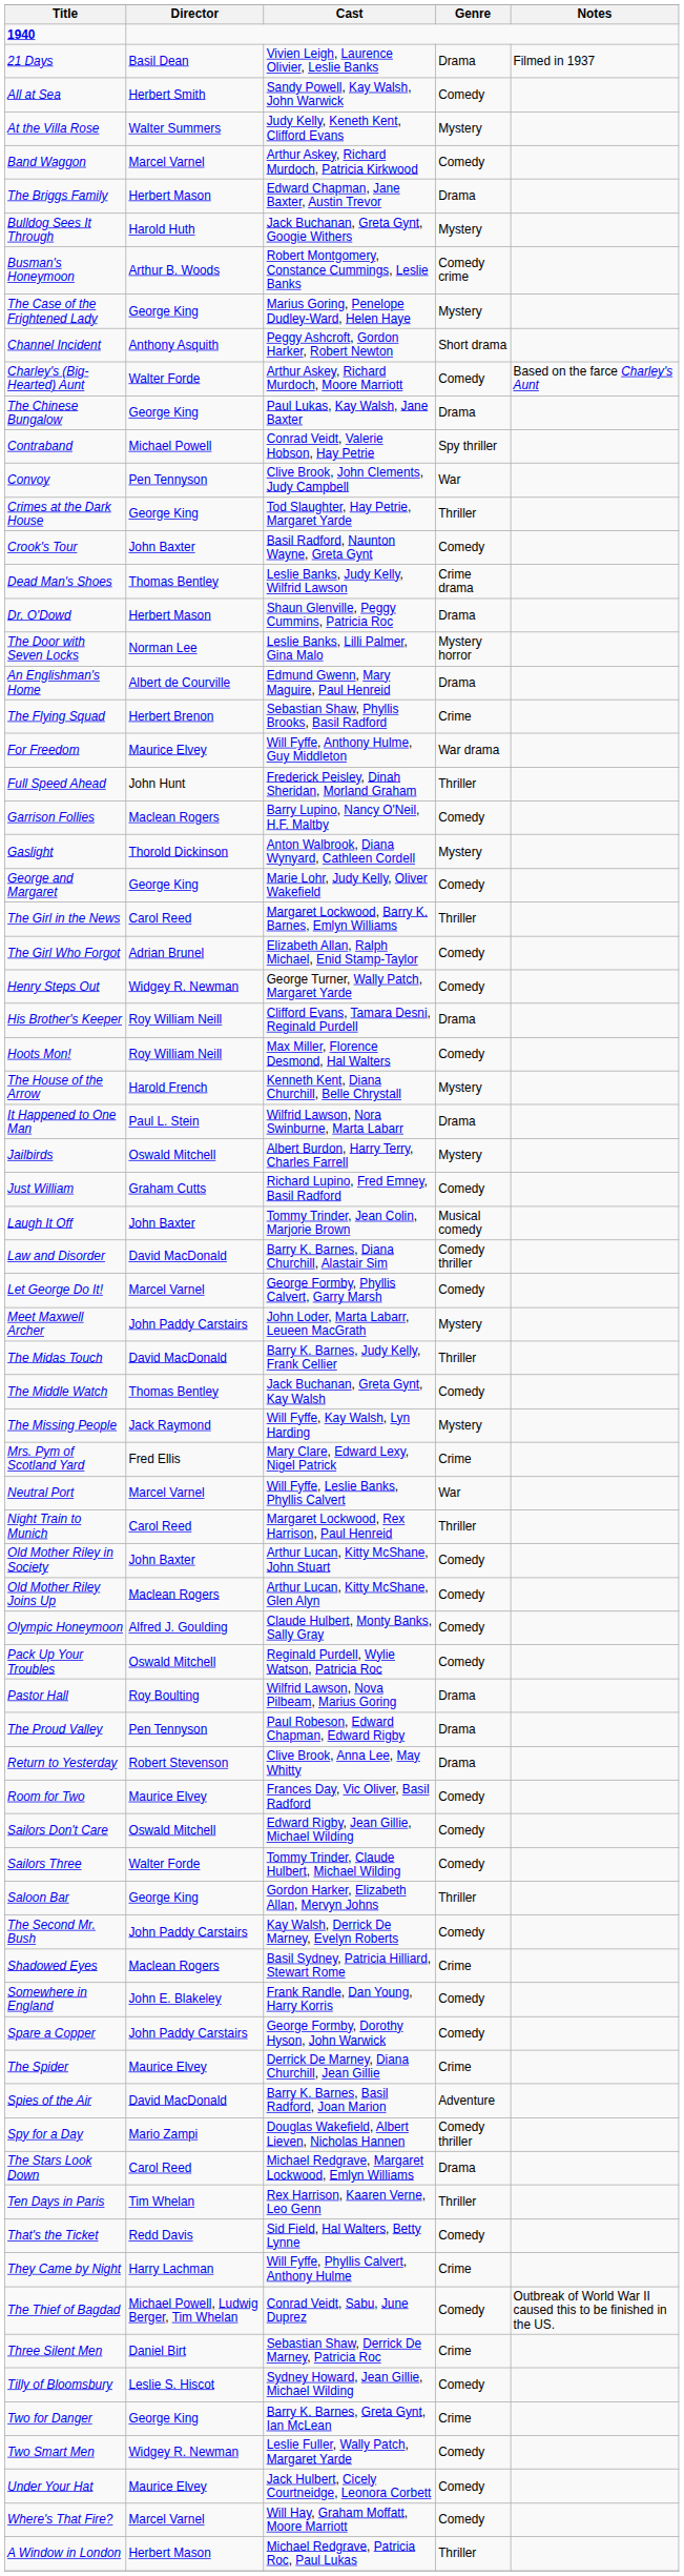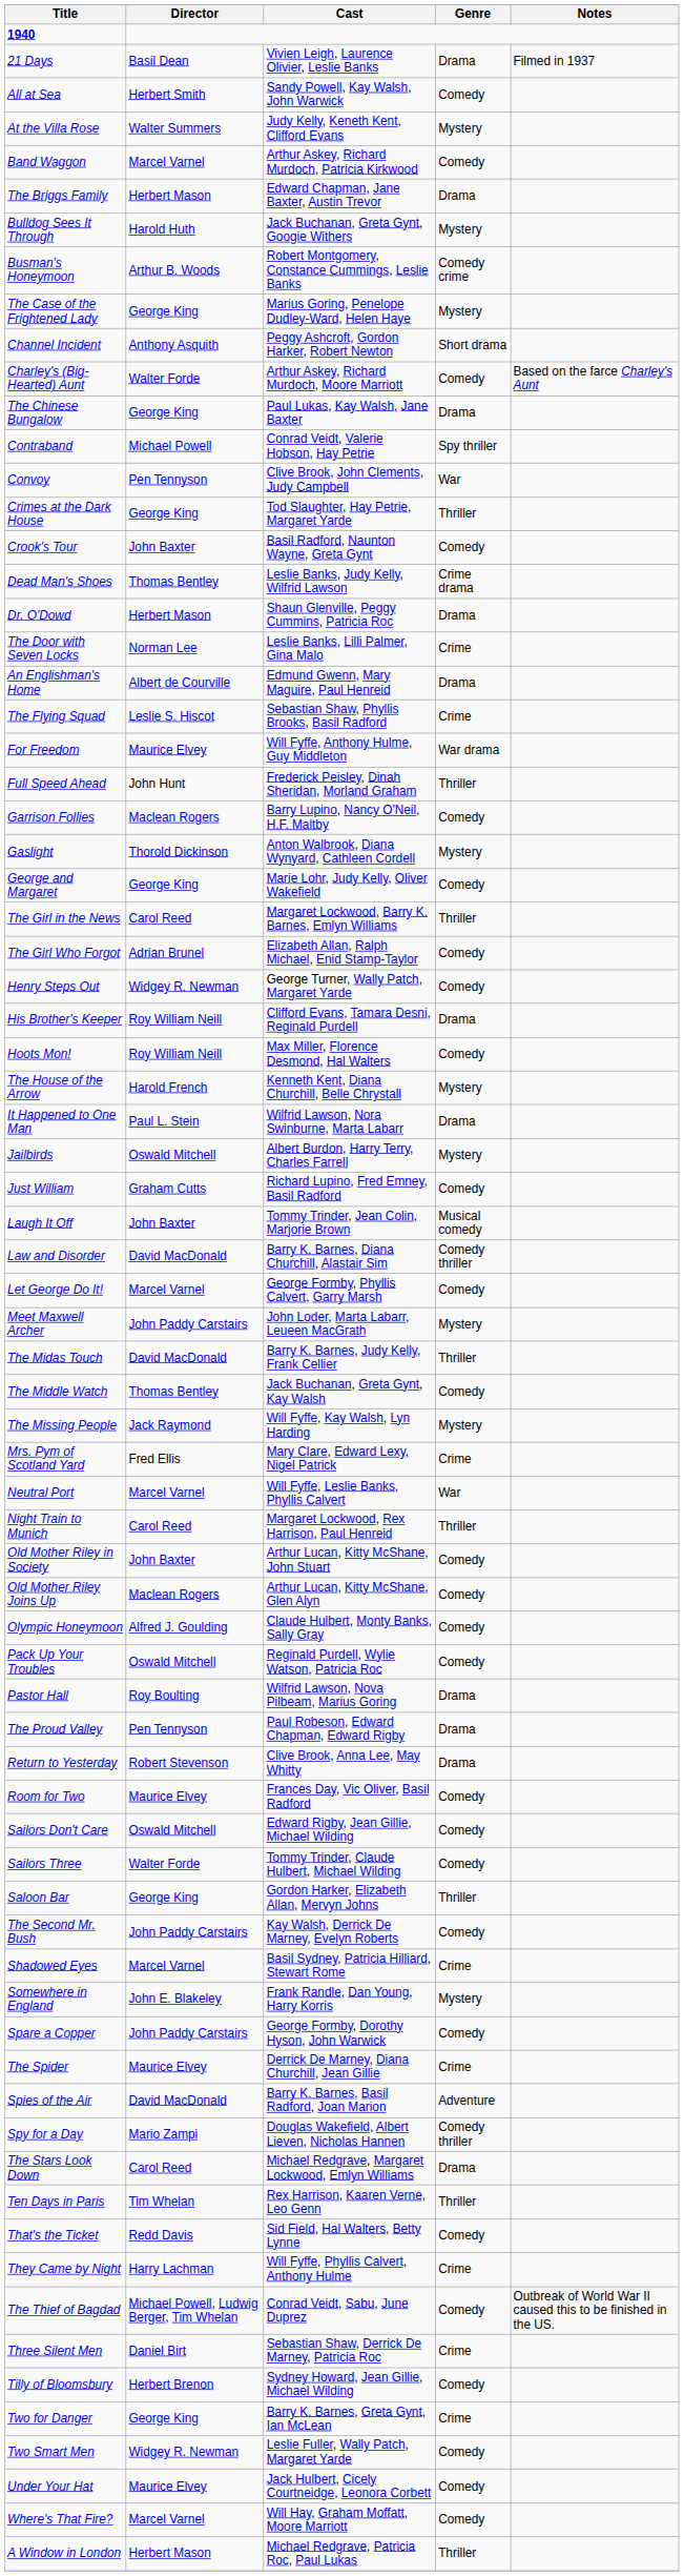 <table class="wikitable">
 <tr>
 </tr>
 <tr>
 <th>Title</th>
 <th>Director</th>
 <th>Cast</th>
 <th>Genre</th>
 <th>Notes</th>
 </tr>
 <tr>
 <td><strong><a href='#'>1940</a></strong></td>
 </tr>
 <tr>
 <td><em><a href='#'>21 Days</a></em></td>
 <td><a href='#'>Basil Dean</a></td>
 <td><a href='#'>Vivien Leigh</a>, <a href='#'>Laurence Olivier</a>, <a href='#'>Leslie Banks</a></td>
 <td>Drama</td>
 <td>Filmed in 1937</td>
 </tr>
 <tr>
 <td><em><a href='#'>All at Sea</a></em></td>
 <td><a href='#'>Herbert Smith</a></td>
 <td><a href='#'>Sandy Powell</a>, <a href='#'>Kay Walsh</a>, <a href='#'>John Warwick</a></td>
 <td>Comedy</td>
 <td></td>
 </tr>
 <tr>
 <td><em><a href='#'>At the Villa Rose</a></em></td>
 <td><a href='#'>Walter Summers</a></td>
 <td><a href='#'>Judy Kelly</a>, <a href='#'>Keneth Kent</a>, <a href='#'>Clifford Evans</a></td>
 <td>Mystery</td>
 <td></td>
 </tr>
 <tr>
 <td><em><a href='#'>Band Waggon</a></em></td>
 <td><a href='#'>Marcel Varnel</a></td>
 <td><a href='#'>Arthur Askey</a>, <a href='#'>Richard Murdoch</a>, <a href='#'>Patricia Kirkwood</a></td>
 <td>Comedy</td>
 <td></td>
 </tr>
 <tr>
 <td><em><a href='#'>The Briggs Family</a></em></td>
 <td><a href='#'>Herbert Mason</a></td>
 <td><a href='#'>Edward Chapman</a>, <a href='#'>Jane Baxter</a>, <a href='#'>Austin Trevor</a></td>
 <td>Drama</td>
 <td></td>
 </tr>
 <tr>
 <td><em><a href='#'>Bulldog Sees It Through</a></em></td>
 <td><a href='#'>Harold Huth</a></td>
 <td><a href='#'>Jack Buchanan</a>, <a href='#'>Greta Gynt</a>, <a href='#'>Googie Withers</a></td>
 <td>Mystery</td>
 <td></td>
 </tr>
 <tr>
 <td><em><a href='#'>Busman's Honeymoon</a></em></td>
 <td><a href='#'>Arthur B. Woods</a></td>
 <td><a href='#'>Robert Montgomery</a>, <a href='#'>Constance Cummings</a>, <a href='#'>Leslie Banks</a></td>
 <td>Comedy crime</td>
 <td></td>
 </tr>
 <tr>
 <td><em><a href='#'>The Case of the Frightened Lady</a></em></td>
 <td><a href='#'>George King</a></td>
 <td><a href='#'>Marius Goring</a>, <a href='#'>Penelope Dudley-Ward</a>, <a href='#'>Helen Haye</a></td>
 <td>Mystery</td>
 <td></td>
 </tr>
 <tr>
 <td><em><a href='#'>Channel Incident</a></em></td>
 <td><a href='#'>Anthony Asquith</a></td>
 <td><a href='#'>Peggy Ashcroft</a>, <a href='#'>Gordon Harker</a>, <a href='#'>Robert Newton</a></td>
 <td>Short drama</td>
 <td></td>
 </tr>
 <tr>
 <td><em><a href='#'>Charley's (Big-Hearted) Aunt</a></em></td>
 <td><a href='#'>Walter Forde</a></td>
 <td><a href='#'>Arthur Askey</a>, <a href='#'>Richard Murdoch</a>, <a href='#'>Moore Marriott</a></td>
 <td>Comedy</td>
 <td>Based on the farce <em><a href='#'>Charley's Aunt</a></em></td>
 </tr>
 <tr>
 <td><em><a href='#'>The Chinese Bungalow</a></em></td>
 <td><a href='#'>George King</a></td>
 <td><a href='#'>Paul Lukas</a>, <a href='#'>Kay Walsh</a>, <a href='#'>Jane Baxter</a></td>
 <td>Drama</td>
 <td></td>
 </tr>
 <tr>
 <td><em><a href='#'>Contraband</a></em></td>
 <td><a href='#'>Michael Powell</a></td>
 <td><a href='#'>Conrad Veidt</a>, <a href='#'>Valerie Hobson</a>, <a href='#'>Hay Petrie</a></td>
 <td>Spy thriller</td>
 <td></td>
 </tr>
 <tr>
 <td><em><a href='#'>Convoy</a></em></td>
 <td><a href='#'>Pen Tennyson</a></td>
 <td><a href='#'>Clive Brook</a>, <a href='#'>John Clements</a>, <a href='#'>Judy Campbell</a></td>
 <td>War</td>
 <td></td>
 </tr>
 <tr>
 <td><em><a href='#'>Crimes at the Dark House</a></em></td>
 <td><a href='#'>George King</a></td>
 <td><a href='#'>Tod Slaughter</a>, <a href='#'>Hay Petrie</a>, <a href='#'>Margaret Yarde</a></td>
 <td>Thriller</td>
 <td></td>
 </tr>
 <tr>
 <td><em><a href='#'>Crook's Tour</a></em></td>
 <td><a href='#'>John Baxter</a></td>
 <td><a href='#'>Basil Radford</a>, <a href='#'>Naunton Wayne</a>, <a href='#'>Greta Gynt</a></td>
 <td>Comedy</td>
 <td></td>
 </tr>
 <tr>
 <td><em><a href='#'>Dead Man's Shoes</a></em></td>
 <td><a href='#'>Thomas Bentley</a></td>
 <td><a href='#'>Leslie Banks</a>, <a href='#'>Judy Kelly</a>, <a href='#'>Wilfrid Lawson</a></td>
 <td>Crime drama</td>
 <td></td>
 </tr>
 <tr>
 <td><em><a href='#'>Dr. O'Dowd</a></em></td>
 <td><a href='#'>Herbert Mason</a></td>
 <td><a href='#'>Shaun Glenville</a>, <a href='#'>Peggy Cummins</a>, <a href='#'>Patricia Roc</a></td>
 <td>Drama</td>
 <td></td>
 </tr>
 <tr>
 <td><em><a href='#'>The Door with Seven Locks</a></em></td>
 <td><a href='#'>Norman Lee</a></td>
 <td><a href='#'>Leslie Banks</a>, <a href='#'>Lilli Palmer</a>, <a href='#'>Gina Malo</a></td>
-<td>Mystery horror</td>
+<td>Crime</td>
 <td></td>
 </tr>
 <tr>
 <td><em><a href='#'>An Englishman's Home</a></em></td>
 <td><a href='#'>Albert de Courville</a></td>
 <td><a href='#'>Edmund Gwenn</a>, <a href='#'>Mary Maguire</a>, <a href='#'>Paul Henreid</a></td>
 <td>Drama</td>
 <td></td>
 </tr>
 <tr>
 <td><em><a href='#'>The Flying Squad</a></em></td>
-<td><a href='#'>Herbert Brenon</a></td>
+<td><a href='#'>Leslie S. Hiscot</a></td>
 <td><a href='#'>Sebastian Shaw</a>, <a href='#'>Phyllis Brooks</a>, <a href='#'>Basil Radford</a></td>
 <td>Crime</td>
 <td></td>
 </tr>
 <tr>
 <td><em><a href='#'>For Freedom</a></em></td>
 <td><a href='#'>Maurice Elvey</a></td>
 <td><a href='#'>Will Fyffe</a>, <a href='#'>Anthony Hulme</a>, <a href='#'>Guy Middleton</a></td>
 <td>War drama</td>
 <td></td>
 </tr>
 <tr>
 <td><em><a href='#'>Full Speed Ahead</a></em></td>
 <td>John Hunt</td>
 <td><a href='#'>Frederick Peisley</a>, <a href='#'>Dinah Sheridan</a>, <a href='#'>Morland Graham</a></td>
 <td>Thriller</td>
 <td></td>
 </tr>
 <tr>
 <td><em><a href='#'>Garrison Follies</a></em></td>
 <td><a href='#'>Maclean Rogers</a></td>
 <td><a href='#'>Barry Lupino</a>, <a href='#'>Nancy O'Neil</a>, <a href='#'>H.F. Maltby</a></td>
 <td>Comedy</td>
 <td></td>
 </tr>
 <tr>
 <td><em><a href='#'>Gaslight</a></em></td>
 <td><a href='#'>Thorold Dickinson</a></td>
 <td><a href='#'>Anton Walbrook</a>, <a href='#'>Diana Wynyard</a>, <a href='#'>Cathleen Cordell</a></td>
 <td>Mystery</td>
 <td></td>
 </tr>
 <tr>
 <td><em><a href='#'>George and Margaret</a></em></td>
 <td><a href='#'>George King</a></td>
 <td><a href='#'>Marie Lohr</a>, <a href='#'>Judy Kelly</a>, <a href='#'>Oliver Wakefield</a></td>
 <td>Comedy</td>
 <td></td>
 </tr>
 <tr>
 <td><em><a href='#'>The Girl in the News</a></em></td>
 <td><a href='#'>Carol Reed</a></td>
 <td><a href='#'>Margaret Lockwood</a>, <a href='#'>Barry K. Barnes</a>, <a href='#'>Emlyn Williams</a></td>
 <td>Thriller</td>
 <td></td>
 </tr>
 <tr>
 <td><em><a href='#'>The Girl Who Forgot</a></em></td>
 <td><a href='#'>Adrian Brunel</a></td>
 <td><a href='#'>Elizabeth Allan</a>, <a href='#'>Ralph Michael</a>, <a href='#'>Enid Stamp-Taylor</a></td>
 <td>Comedy</td>
 <td></td>
 </tr>
 <tr>
 <td><em><a href='#'>Henry Steps Out</a></em></td>
 <td><a href='#'>Widgey R. Newman</a></td>
 <td>George Turner, <a href='#'>Wally Patch</a>, <a href='#'>Margaret Yarde</a></td>
 <td>Comedy</td>
 <td></td>
 </tr>
 <tr>
 <td><em><a href='#'>His Brother's Keeper</a></em></td>
 <td><a href='#'>Roy William Neill</a></td>
 <td><a href='#'>Clifford Evans</a>, <a href='#'>Tamara Desni</a>, <a href='#'>Reginald Purdell</a></td>
 <td>Drama</td>
 <td></td>
 </tr>
 <tr>
 <td><em><a href='#'>Hoots Mon!</a></em></td>
 <td><a href='#'>Roy William Neill</a></td>
 <td><a href='#'>Max Miller</a>, <a href='#'>Florence Desmond</a>, <a href='#'>Hal Walters</a></td>
 <td>Comedy</td>
 <td></td>
 </tr>
 <tr>
 <td><em><a href='#'>The House of the Arrow</a></em></td>
 <td><a href='#'>Harold French</a></td>
 <td><a href='#'>Kenneth Kent</a>, <a href='#'>Diana Churchill</a>, <a href='#'>Belle Chrystall</a></td>
 <td>Mystery</td>
 <td></td>
 </tr>
 <tr>
 <td><em><a href='#'>It Happened to One Man</a></em></td>
 <td><a href='#'>Paul L. Stein</a></td>
 <td><a href='#'>Wilfrid Lawson</a>, <a href='#'>Nora Swinburne</a>, <a href='#'>Marta Labarr</a></td>
 <td>Drama</td>
 <td></td>
 </tr>
 <tr>
 <td><em><a href='#'>Jailbirds</a></em></td>
 <td><a href='#'>Oswald Mitchell</a></td>
 <td><a href='#'>Albert Burdon</a>, <a href='#'>Harry Terry</a>, <a href='#'>Charles Farrell</a></td>
 <td>Mystery</td>
 <td></td>
 </tr>
 <tr>
 <td><em><a href='#'>Just William</a></em></td>
 <td><a href='#'>Graham Cutts</a></td>
 <td><a href='#'>Richard Lupino</a>, <a href='#'>Fred Emney</a>, <a href='#'>Basil Radford</a></td>
 <td>Comedy</td>
 <td></td>
 </tr>
 <tr>
 <td><em><a href='#'>Laugh It Off</a></em></td>
 <td><a href='#'>John Baxter</a></td>
 <td><a href='#'>Tommy Trinder</a>, <a href='#'>Jean Colin</a>, <a href='#'>Marjorie Brown</a></td>
 <td>Musical comedy</td>
 <td></td>
 </tr>
 <tr>
 <td><em><a href='#'>Law and Disorder</a></em></td>
 <td><a href='#'>David MacDonald</a></td>
 <td><a href='#'>Barry K. Barnes</a>, <a href='#'>Diana Churchill</a>, <a href='#'>Alastair Sim</a></td>
 <td>Comedy thriller</td>
 <td></td>
 </tr>
 <tr>
 <td><em><a href='#'>Let George Do It!</a></em></td>
 <td><a href='#'>Marcel Varnel</a></td>
 <td><a href='#'>George Formby</a>, <a href='#'>Phyllis Calvert</a>, <a href='#'>Garry Marsh</a></td>
 <td>Comedy</td>
 <td></td>
 </tr>
 <tr>
 <td><em><a href='#'>Meet Maxwell Archer</a></em></td>
 <td><a href='#'>John Paddy Carstairs</a></td>
 <td><a href='#'>John Loder</a>, <a href='#'>Marta Labarr</a>, <a href='#'>Leueen MacGrath</a></td>
 <td>Mystery</td>
 <td></td>
 </tr>
 <tr>
 <td><em><a href='#'>The Midas Touch</a></em></td>
 <td><a href='#'>David MacDonald</a></td>
 <td><a href='#'>Barry K. Barnes</a>, <a href='#'>Judy Kelly</a>, <a href='#'>Frank Cellier</a></td>
 <td>Thriller</td>
 <td></td>
 </tr>
 <tr>
 <td><em><a href='#'>The Middle Watch</a></em></td>
 <td><a href='#'>Thomas Bentley</a></td>
 <td><a href='#'>Jack Buchanan</a>, <a href='#'>Greta Gynt</a>, <a href='#'>Kay Walsh</a></td>
 <td>Comedy</td>
 <td></td>
 </tr>
 <tr>
 <td><em><a href='#'>The Missing People</a></em></td>
 <td><a href='#'>Jack Raymond</a></td>
 <td><a href='#'>Will Fyffe</a>, <a href='#'>Kay Walsh</a>, <a href='#'>Lyn Harding</a></td>
 <td>Mystery</td>
 <td></td>
 </tr>
 <tr>
 <td><em><a href='#'>Mrs. Pym of Scotland Yard</a></em></td>
 <td>Fred Ellis</td>
 <td><a href='#'>Mary Clare</a>, <a href='#'>Edward Lexy</a>, <a href='#'>Nigel Patrick</a></td>
 <td>Crime</td>
 <td></td>
 </tr>
 <tr>
 <td><em><a href='#'>Neutral Port</a></em></td>
 <td><a href='#'>Marcel Varnel</a></td>
 <td><a href='#'>Will Fyffe</a>, <a href='#'>Leslie Banks</a>, <a href='#'>Phyllis Calvert</a></td>
 <td>War</td>
 <td></td>
 </tr>
 <tr>
 <td><em><a href='#'>Night Train to Munich</a></em></td>
 <td><a href='#'>Carol Reed</a></td>
 <td><a href='#'>Margaret Lockwood</a>, <a href='#'>Rex Harrison</a>, <a href='#'>Paul Henreid</a></td>
 <td>Thriller</td>
 <td></td>
 </tr>
 <tr>
 <td><em><a href='#'>Old Mother Riley in Society</a></em></td>
 <td><a href='#'>John Baxter</a></td>
 <td><a href='#'>Arthur Lucan</a>, <a href='#'>Kitty McShane</a>, <a href='#'>John Stuart</a></td>
 <td>Comedy</td>
 <td></td>
 </tr>
 <tr>
 <td><em><a href='#'>Old Mother Riley Joins Up</a></em></td>
 <td><a href='#'>Maclean Rogers</a></td>
 <td><a href='#'>Arthur Lucan</a>, <a href='#'>Kitty McShane</a>, <a href='#'>Glen Alyn</a></td>
 <td>Comedy</td>
 <td></td>
 </tr>
 <tr>
 <td><em><a href='#'>Olympic Honeymoon</a></em></td>
 <td><a href='#'>Alfred J. Goulding</a></td>
 <td><a href='#'>Claude Hulbert</a>, <a href='#'>Monty Banks</a>, <a href='#'>Sally Gray</a></td>
 <td>Comedy</td>
 <td></td>
 </tr>
 <tr>
 <td><em><a href='#'>Pack Up Your Troubles</a></em></td>
 <td><a href='#'>Oswald Mitchell</a></td>
 <td><a href='#'>Reginald Purdell</a>, <a href='#'>Wylie Watson</a>, <a href='#'>Patricia Roc</a></td>
 <td>Comedy</td>
 <td></td>
 </tr>
 <tr>
 <td><em><a href='#'>Pastor Hall</a></em></td>
 <td><a href='#'>Roy Boulting</a></td>
 <td><a href='#'>Wilfrid Lawson</a>, <a href='#'>Nova Pilbeam</a>, <a href='#'>Marius Goring</a></td>
 <td>Drama</td>
 <td></td>
 </tr>
 <tr>
 <td><em><a href='#'>The Proud Valley</a></em></td>
 <td><a href='#'>Pen Tennyson</a></td>
 <td><a href='#'>Paul Robeson</a>, <a href='#'>Edward Chapman</a>, <a href='#'>Edward Rigby</a></td>
 <td>Drama</td>
 <td></td>
 </tr>
 <tr>
 <td><em><a href='#'>Return to Yesterday</a></em></td>
 <td><a href='#'>Robert Stevenson</a></td>
 <td><a href='#'>Clive Brook</a>, <a href='#'>Anna Lee</a>, <a href='#'>May Whitty</a></td>
 <td>Drama</td>
 <td></td>
 </tr>
 <tr>
 <td><em><a href='#'>Room for Two</a></em></td>
 <td><a href='#'>Maurice Elvey</a></td>
 <td><a href='#'>Frances Day</a>, <a href='#'>Vic Oliver</a>, <a href='#'>Basil Radford</a></td>
 <td>Comedy</td>
 <td></td>
 </tr>
 <tr>
 <td><em><a href='#'>Sailors Don't Care</a></em></td>
 <td><a href='#'>Oswald Mitchell</a></td>
 <td><a href='#'>Edward Rigby</a>, <a href='#'>Jean Gillie</a>, <a href='#'>Michael Wilding</a></td>
 <td>Comedy</td>
 <td></td>
 </tr>
 <tr>
 <td><em><a href='#'>Sailors Three</a></em></td>
 <td><a href='#'>Walter Forde</a></td>
 <td><a href='#'>Tommy Trinder</a>, <a href='#'>Claude Hulbert</a>, <a href='#'>Michael Wilding</a></td>
 <td>Comedy</td>
 <td></td>
 </tr>
 <tr>
 <td><em><a href='#'>Saloon Bar</a></em></td>
 <td><a href='#'>George King</a></td>
 <td><a href='#'>Gordon Harker</a>, <a href='#'>Elizabeth Allan</a>, <a href='#'>Mervyn Johns</a></td>
 <td>Thriller</td>
 <td></td>
 </tr>
 <tr>
 <td><em><a href='#'>The Second Mr. Bush</a></em></td>
 <td><a href='#'>John Paddy Carstairs</a></td>
 <td><a href='#'>Kay Walsh</a>, <a href='#'>Derrick De Marney</a>, <a href='#'>Evelyn Roberts</a></td>
 <td>Comedy</td>
 <td></td>
 </tr>
 <tr>
 <td><em><a href='#'>Shadowed Eyes</a></em></td>
-<td><a href='#'>Maclean Rogers</a></td>
+<td><a href='#'>Marcel Varnel</a></td>
 <td><a href='#'>Basil Sydney</a>, <a href='#'>Patricia Hilliard</a>, <a href='#'>Stewart Rome</a></td>
 <td>Crime</td>
 <td></td>
 </tr>
 <tr>
 <td><em><a href='#'>Somewhere in England</a></em></td>
 <td><a href='#'>John E. Blakeley</a></td>
 <td><a href='#'>Frank Randle</a>, <a href='#'>Dan Young</a>, <a href='#'>Harry Korris</a></td>
-<td>Comedy</td>
+<td>Mystery</td>
 <td></td>
 </tr>
 <tr>
 <td><em><a href='#'>Spare a Copper</a></em></td>
 <td><a href='#'>John Paddy Carstairs</a></td>
 <td><a href='#'>George Formby</a>, <a href='#'>Dorothy Hyson</a>, <a href='#'>John Warwick</a></td>
 <td>Comedy</td>
 <td></td>
 </tr>
 <tr>
 <td><em><a href='#'>The Spider</a></em></td>
 <td><a href='#'>Maurice Elvey</a></td>
 <td><a href='#'>Derrick De Marney</a>, <a href='#'>Diana Churchill</a>, <a href='#'>Jean Gillie</a></td>
 <td>Crime</td>
 <td></td>
 </tr>
 <tr>
 <td><em><a href='#'>Spies of the Air</a></em></td>
 <td><a href='#'>David MacDonald</a></td>
 <td><a href='#'>Barry K. Barnes</a>, <a href='#'>Basil Radford</a>, <a href='#'>Joan Marion</a></td>
 <td>Adventure</td>
 <td></td>
 </tr>
 <tr>
 <td><em><a href='#'>Spy for a Day</a></em></td>
 <td><a href='#'>Mario Zampi</a></td>
 <td><a href='#'>Douglas Wakefield</a>, <a href='#'>Albert Lieven</a>, <a href='#'>Nicholas Hannen</a></td>
 <td>Comedy thriller</td>
 <td></td>
 </tr>
 <tr>
 <td><em><a href='#'>The Stars Look Down</a></em></td>
 <td><a href='#'>Carol Reed</a></td>
 <td><a href='#'>Michael Redgrave</a>, <a href='#'>Margaret Lockwood</a>, <a href='#'>Emlyn Williams</a></td>
 <td>Drama</td>
 <td></td>
 </tr>
 <tr>
 <td><em><a href='#'>Ten Days in Paris</a></em></td>
 <td><a href='#'>Tim Whelan</a></td>
 <td><a href='#'>Rex Harrison</a>, <a href='#'>Kaaren Verne</a>, <a href='#'>Leo Genn</a></td>
 <td>Thriller</td>
 <td></td>
 </tr>
 <tr>
 <td><em><a href='#'>That's the Ticket</a></em></td>
 <td><a href='#'>Redd Davis</a></td>
 <td><a href='#'>Sid Field</a>, <a href='#'>Hal Walters</a>, <a href='#'>Betty Lynne</a></td>
 <td>Comedy</td>
 <td></td>
 </tr>
 <tr>
 <td><em><a href='#'>They Came by Night</a></em></td>
 <td><a href='#'>Harry Lachman</a></td>
 <td><a href='#'>Will Fyffe</a>, <a href='#'>Phyllis Calvert</a>, <a href='#'>Anthony Hulme</a></td>
 <td>Crime</td>
 <td></td>
 </tr>
 <tr>
 <td><em><a href='#'>The Thief of Bagdad</a></em></td>
 <td><a href='#'>Michael Powell</a>, <a href='#'>Ludwig Berger</a>, <a href='#'>Tim Whelan</a></td>
 <td><a href='#'>Conrad Veidt</a>, <a href='#'>Sabu</a>, <a href='#'>June Duprez</a></td>
 <td>Comedy</td>
 <td>Outbreak of World War II caused this to be finished in the US.</td>
 </tr>
 <tr>
 <td><em><a href='#'>Three Silent Men</a></em></td>
 <td><a href='#'>Daniel Birt</a></td>
 <td><a href='#'>Sebastian Shaw</a>, <a href='#'>Derrick De Marney</a>, <a href='#'>Patricia Roc</a></td>
 <td>Crime</td>
 <td></td>
 </tr>
 <tr>
 <td><em><a href='#'>Tilly of Bloomsbury</a></em></td>
-<td><a href='#'>Leslie S. Hiscot</a></td>
+<td><a href='#'>Herbert Brenon</a></td>
 <td><a href='#'>Sydney Howard</a>, <a href='#'>Jean Gillie</a>, <a href='#'>Michael Wilding</a></td>
 <td>Comedy</td>
 <td></td>
 </tr>
 <tr>
 <td><em><a href='#'>Two for Danger</a></em></td>
 <td><a href='#'>George King</a></td>
 <td><a href='#'>Barry K. Barnes</a>, <a href='#'>Greta Gynt</a>, <a href='#'>Ian McLean</a></td>
 <td>Crime</td>
 <td></td>
 </tr>
 <tr>
 <td><em><a href='#'>Two Smart Men</a></em></td>
 <td><a href='#'>Widgey R. Newman</a></td>
 <td><a href='#'>Leslie Fuller</a>, <a href='#'>Wally Patch</a>, <a href='#'>Margaret Yarde</a></td>
 <td>Comedy</td>
 <td></td>
 </tr>
 <tr>
 <td><em><a href='#'>Under Your Hat</a></em></td>
 <td><a href='#'>Maurice Elvey</a></td>
 <td><a href='#'>Jack Hulbert</a>, <a href='#'>Cicely Courtneidge</a>, <a href='#'>Leonora Corbett</a></td>
 <td>Comedy</td>
 <td></td>
 </tr>
 <tr>
 <td><em><a href='#'>Where's That Fire?</a></em></td>
 <td><a href='#'>Marcel Varnel</a></td>
 <td><a href='#'>Will Hay</a>, <a href='#'>Graham Moffatt</a>, <a href='#'>Moore Marriott</a></td>
 <td>Comedy</td>
 <td></td>
 </tr>
 <tr>
 <td><em><a href='#'>A Window in London</a></em></td>
 <td><a href='#'>Herbert Mason</a></td>
 <td><a href='#'>Michael Redgrave</a>, <a href='#'>Patricia Roc</a>, <a href='#'>Paul Lukas</a></td>
 <td>Thriller</td>
 <td></td>
 </tr>
 <tr>
 </tr>
 </table>
